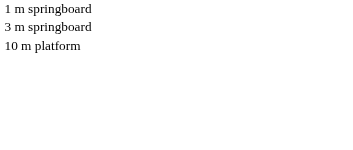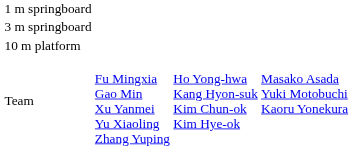 <table>
 <tr>
 <td>1 m springboard</td>
 <td></td>
 <td></td>
 <td></td>
 </tr>
 <tr>
 <td>3 m springboard</td>
 <td></td>
 <td></td>
 <td></td>
 </tr>
 <tr>
 <td>10 m platform</td>
 <td></td>
 <td></td>
 <td></td>
 </tr>
+<tr>
+<td>Team</td>
+<td><br><a href='#'>Fu Mingxia</a><br><a href='#'>Gao Min</a><br><a href='#'>Xu Yanmei</a><br><a href='#'>Yu Xiaoling</a><br><a href='#'>Zhang Yuping</a></td>
+<td valign=top><br><a href='#'>Ho Yong-hwa</a><br><a href='#'>Kang Hyon-suk</a><br><a href='#'>Kim Chun-ok</a><br><a href='#'>Kim Hye-ok</a></td>
+<td valign=top><br><a href='#'>Masako Asada</a><br><a href='#'>Yuki Motobuchi</a><br><a href='#'>Kaoru Yonekura</a></td>
+</tr>
 </table>
